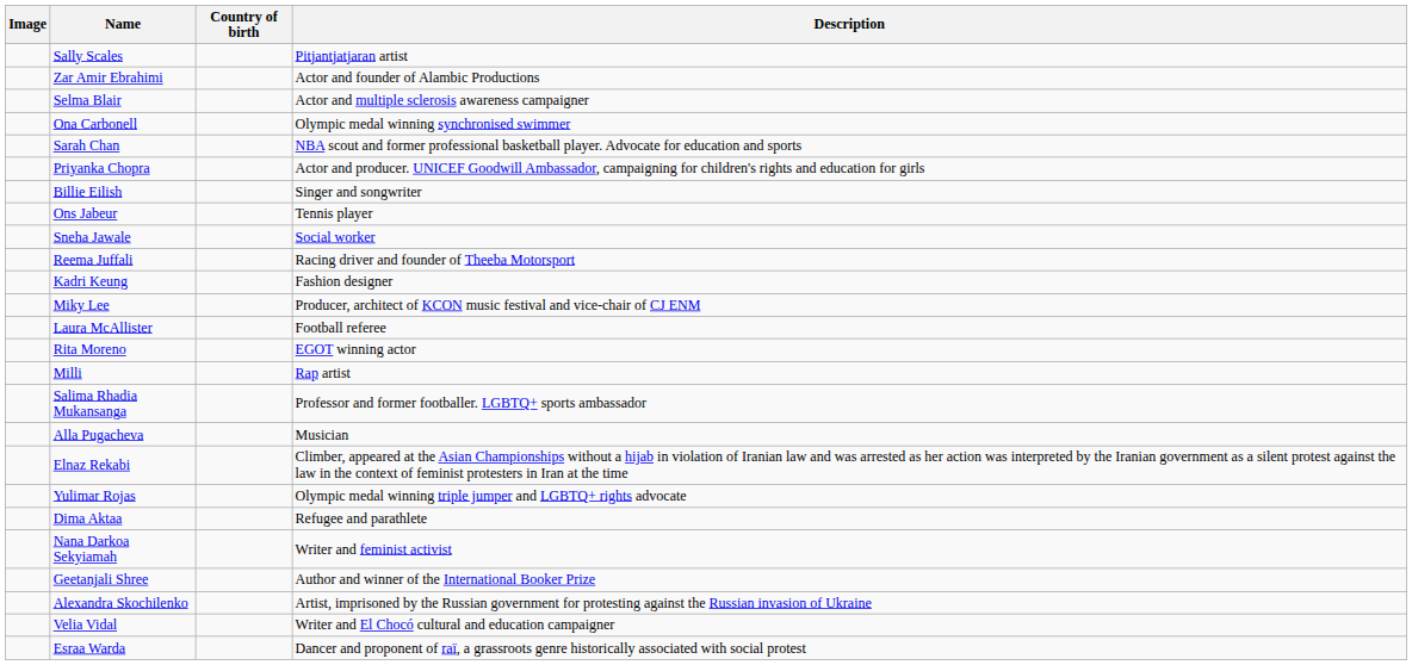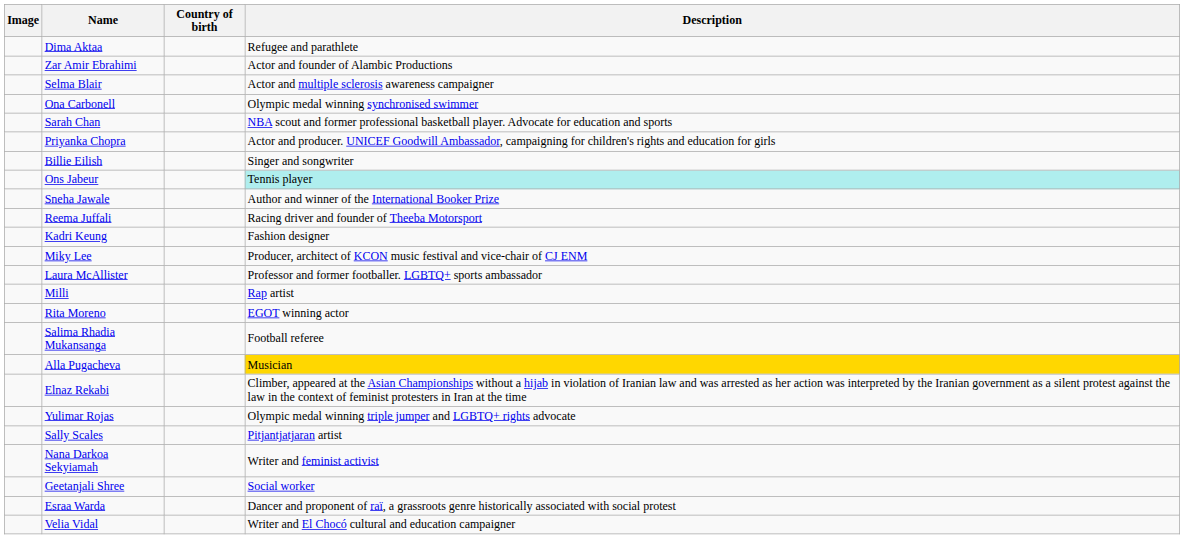 <table class="wikitable sortable">
 <tr>
 <th>Image</th>
 <th>Name</th>
 <th>Country of birth</th>
 <th>Description</th>
 </tr>
 <tr>
 <td></td>
-<td><a href='#'>Sally Scales</a></td>
+<td><a href='#'>Dima Aktaa</a></td>
 <td></td>
-<td><a href='#'>Pitjantjatjaran</a> artist</td>
+<td>Refugee and parathlete</td>
 </tr>
 <tr>
 <td></td>
 <td><a href='#'>Zar Amir Ebrahimi</a></td>
 <td></td>
 <td>Actor and founder of Alambic Productions</td>
 </tr>
 <tr>
 <td></td>
 <td><a href='#'>Selma Blair</a></td>
 <td></td>
 <td>Actor and <a href='#'>multiple sclerosis</a> awareness campaigner</td>
 </tr>
 <tr>
 <td></td>
 <td><a href='#'>Ona Carbonell</a></td>
 <td></td>
 <td>Olympic medal winning <a href='#'>synchronised swimmer</a></td>
 </tr>
 <tr>
 <td></td>
 <td><a href='#'>Sarah Chan</a></td>
 <td></td>
 <td><a href='#'>NBA</a> scout and former professional basketball player. Advocate for education and sports</td>
 </tr>
 <tr>
 <td></td>
 <td><a href='#'>Priyanka Chopra</a></td>
 <td></td>
 <td>Actor and producer. <a href='#'>UNICEF Goodwill Ambassador</a>, campaigning for children's rights and education for girls</td>
 </tr>
 <tr>
 <td></td>
 <td><a href='#'>Billie Eilish</a></td>
 <td></td>
 <td>Singer and songwriter</td>
 </tr>
 <tr>
 <td></td>
 <td><a href='#'>Ons Jabeur</a></td>
 <td></td>
-<td>Tennis player</td>
+<td style="background: paleturquoise;">Tennis player</td>
 </tr>
 <tr>
 <td></td>
 <td><a href='#'>Sneha Jawale</a></td>
 <td></td>
-<td><a href='#'>Social worker</a></td>
+<td>Author and winner of the <a href='#'>International Booker Prize</a></td>
 </tr>
 <tr>
 <td></td>
 <td><a href='#'>Reema Juffali</a></td>
 <td></td>
 <td>Racing driver and founder of <a href='#'>Theeba Motorsport</a></td>
 </tr>
 <tr>
 <td></td>
 <td><a href='#'>Kadri Keung</a></td>
 <td></td>
 <td>Fashion designer</td>
 </tr>
 <tr>
 <td></td>
 <td><a href='#'>Miky Lee</a></td>
 <td></td>
 <td>Producer, architect of <a href='#'>KCON</a> music festival and vice-chair of <a href='#'>CJ ENM</a></td>
 </tr>
 <tr>
 <td></td>
 <td><a href='#'>Laura McAllister</a></td>
 <td></td>
-<td>Football referee</td>
+<td>Professor and former footballer. <a href='#'>LGBTQ+</a> sports ambassador</td>
+</tr>
+<tr>
+<td></td>
+<td><a href='#'>Milli</a></td>
+<td></td>
+<td><a href='#'>Rap</a> artist</td>
 </tr>
 <tr>
 <td></td>
 <td><a href='#'>Rita Moreno</a></td>
 <td></td>
 <td><a href='#'>EGOT</a> winning actor</td>
 </tr>
 <tr>
 <td></td>
-<td><a href='#'>Milli</a></td>
-<td></td>
-<td><a href='#'>Rap</a> artist</td>
-</tr>
-<tr>
-<td></td>
 <td><a href='#'>Salima Rhadia Mukansanga</a></td>
 <td></td>
-<td>Professor and former footballer. <a href='#'>LGBTQ+</a> sports ambassador</td>
+<td>Football referee</td>
 </tr>
 <tr>
 <td></td>
 <td><a href='#'>Alla Pugacheva</a></td>
 <td></td>
-<td>Musician</td>
+<td style="background: gold;">Musician</td>
 </tr>
 <tr>
 <td></td>
 <td><a href='#'>Elnaz Rekabi</a></td>
 <td></td>
 <td>Climber, appeared at the <a href='#'>Asian Championships</a> without a <a href='#'>hijab</a> in violation of Iranian law and was arrested as her action was interpreted by the Iranian government as a silent protest against the law in the context of feminist protesters in Iran at the time</td>
 </tr>
 <tr>
 <td></td>
 <td><a href='#'>Yulimar Rojas</a></td>
 <td></td>
 <td>Olympic medal winning <a href='#'>triple jumper</a> and <a href='#'>LGBTQ+ rights</a> advocate</td>
 </tr>
 <tr>
 <td></td>
-<td><a href='#'>Dima Aktaa</a></td>
+<td><a href='#'>Sally Scales</a></td>
 <td></td>
-<td>Refugee and parathlete</td>
+<td><a href='#'>Pitjantjatjaran</a> artist</td>
 </tr>
 <tr>
 <td></td>
 <td><a href='#'>Nana Darkoa Sekyiamah</a></td>
 <td></td>
 <td>Writer and <a href='#'>feminist activist</a></td>
 </tr>
 <tr>
 <td></td>
 <td><a href='#'>Geetanjali Shree</a></td>
 <td></td>
-<td>Author and winner of the <a href='#'>International Booker Prize</a></td>
+<td><a href='#'>Social worker</a></td>
 </tr>
 <tr>
 <td></td>
-<td><a href='#'>Alexandra Skochilenko</a></td>
+<td><a href='#'>Esraa Warda</a></td>
 <td></td>
-<td>Artist, imprisoned by the Russian government for protesting against the <a href='#'>Russian invasion of Ukraine</a></td>
+<td>Dancer and proponent of <a href='#'>raï</a>, a grassroots genre historically associated with social protest</td>
 </tr>
 <tr>
 <td></td>
 <td><a href='#'>Velia Vidal</a></td>
 <td></td>
 <td>Writer and <a href='#'>El Chocó</a> cultural and education campaigner</td>
 </tr>
-<tr>
-<td></td>
-<td><a href='#'>Esraa Warda</a></td>
-<td></td>
-<td>Dancer and proponent of <a href='#'>raï</a>, a grassroots genre historically associated with social protest</td>
-</tr>
 </table>
